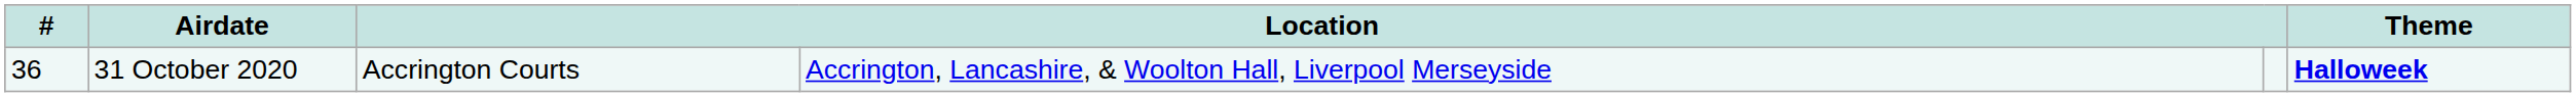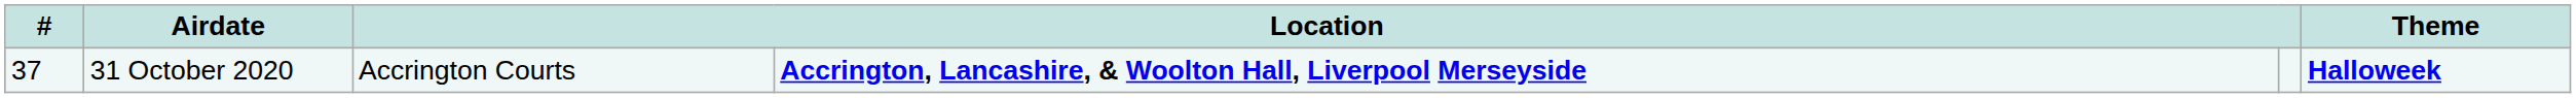 <table class="wikitable" id="series_list" style="width:95%;">
 <tr>
 <th style="background:#c5e4e1;">#</th>
 <th style="background:#c5e4e1; width:150px;">Airdate</th>
 <th style="background:#c5e4e1;" colspan="3">Location</th>
 <th style="background:#c5e4e1;">Theme</th>
 </tr>
 <tr style="background:#eff8f7;">
-<td>36</td>
+<td>37</td>
 <td>31 October 2020</td>
 <td>Accrington Courts</td>
-<td><a href='#'>Accrington</a>, <a href='#'>Lancashire</a>, & <a href='#'>Woolton Hall</a>, <a href='#'>Liverpool</a> <a href='#'>Merseyside</a></td>
+<td><strong><a href='#'>Accrington</a>, <a href='#'>Lancashire</a>, & <a href='#'>Woolton Hall</a>, <a href='#'>Liverpool</a> <a href='#'>Merseyside</a></strong></td>
 <td></td>
 <td><strong><a href='#'>Halloweek</a></strong></td>
 </tr>
 </table>
